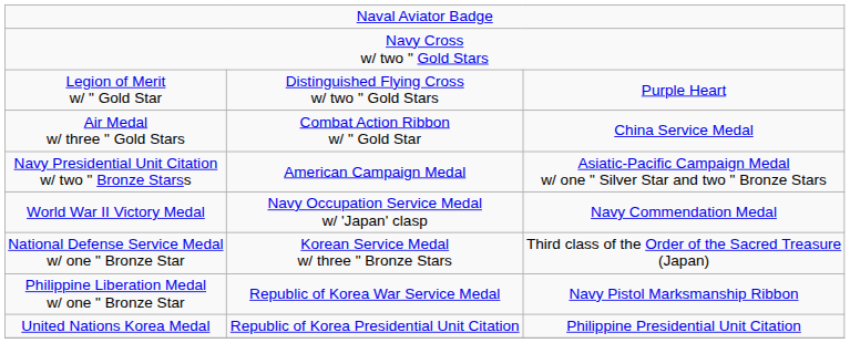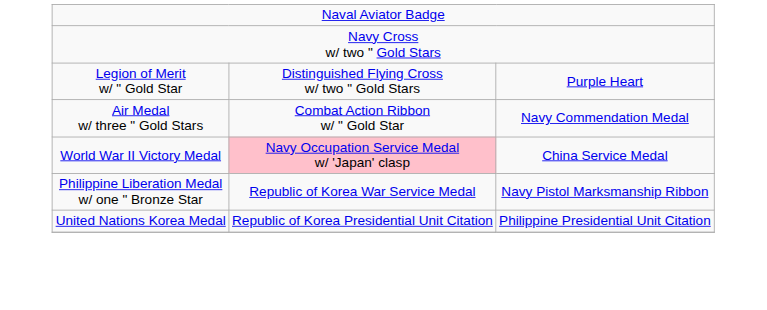 <table class="wikitable" style="margin:1em auto; text-align:center;">
 <tr>
 <td colspan="3"><a href='#'>Naval Aviator Badge</a></td>
 </tr>
 <tr>
 <td colspan="3"><a href='#'>Navy Cross</a><br>w/ two " <a href='#'>Gold Stars</a></td>
 </tr>
 <tr>
 <td><a href='#'>Legion of Merit</a><br>w/ " Gold Star</td>
 <td><a href='#'>Distinguished Flying Cross</a><br>w/ two " Gold Stars</td>
 <td><a href='#'>Purple Heart</a></td>
 </tr>
 <tr ->
 <td><a href='#'>Air Medal</a><br>w/ three " Gold Stars</td>
 <td><a href='#'>Combat Action Ribbon</a><br>w/ " Gold Star</td>
-<td><a href='#'>China Service Medal</a></td>
-</tr>
-<tr>
-<td><a href='#'>Navy Presidential Unit Citation</a><br>w/ two " <a href='#'>Bronze Stars</a>s</td>
-<td><a href='#'>American Campaign Medal</a></td>
-<td><a href='#'>Asiatic-Pacific Campaign Medal</a><br>w/ one " Silver Star and two " Bronze Stars</td>
+<td><a href='#'>Navy Commendation Medal</a></td>
 </tr>
 <tr>
 <td><a href='#'>World War II Victory Medal</a></td>
-<td><a href='#'>Navy Occupation Service Medal</a><br>w/ 'Japan' clasp</td>
-<td><a href='#'>Navy Commendation Medal</a></td>
-</tr>
-<tr>
-<td><a href='#'>National Defense Service Medal</a><br>w/ one " Bronze Star</td>
-<td><a href='#'>Korean Service Medal</a><br>w/ three " Bronze Stars</td>
-<td>Third class of the <a href='#'>Order of the Sacred Treasure</a><br>(Japan)</td>
+<td style="background: pink;"><a href='#'>Navy Occupation Service Medal</a><br>w/ 'Japan' clasp</td>
+<td><a href='#'>China Service Medal</a></td>
 </tr>
 <tr>
 <td><a href='#'>Philippine Liberation Medal</a><br>w/ one " Bronze Star</td>
 <td><a href='#'>Republic of Korea War Service Medal</a></td>
 <td><a href='#'>Navy Pistol Marksmanship Ribbon</a></td>
 </tr>
 <tr>
 <td><a href='#'>United Nations Korea Medal</a></td>
 <td><a href='#'>Republic of Korea Presidential Unit Citation</a></td>
 <td><a href='#'>Philippine Presidential Unit Citation</a></td>
 </tr>
 <tr>
 </tr>
 </table>
